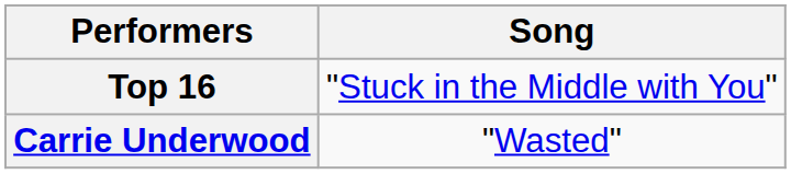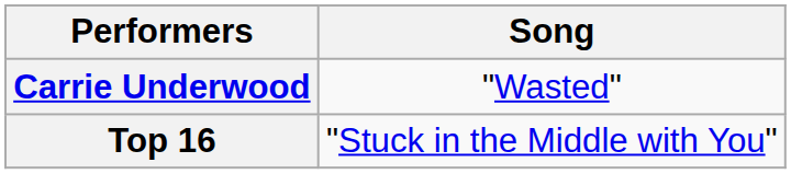 <table class="wikitable unsortable" style="text-align:center;">
 <tr>
 <th scope="col">Performers</th>
 <th scope="col">Song</th>
 </tr>
 <tr>
+<th scope="row"><a href='#'>Carrie Underwood</a></th>
+<td>"<a href='#'>Wasted</a>"</td>
+</tr>
+<tr>
 <th scope="row">Top 16</th>
 <td>"<a href='#'>Stuck in the Middle with You</a>"</td>
 </tr>
-<tr>
-<th scope="row"><a href='#'>Carrie Underwood</a></th>
-<td>"<a href='#'>Wasted</a>"</td>
-</tr>
 </table>
